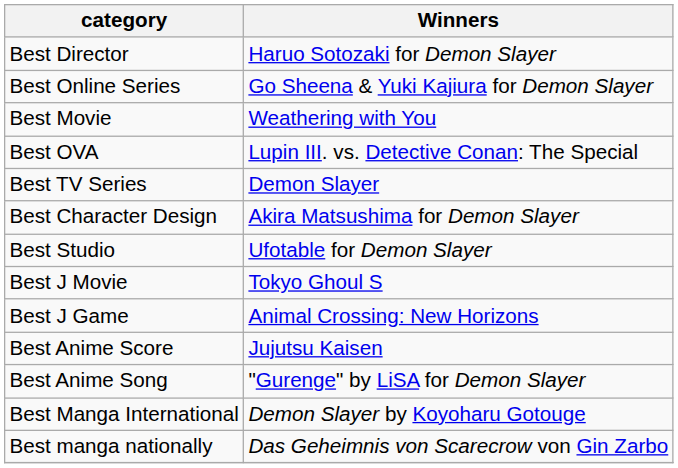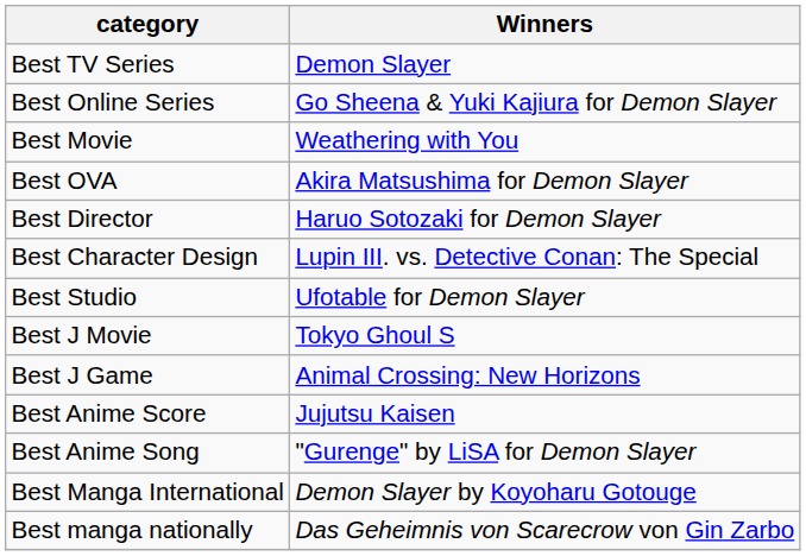 <table class="wikitable">
 <tr>
 <th>category</th>
 <th>Winners</th>
 </tr>
 <tr>
-<td>Best Director</td>
-<td><a href='#'>Haruo Sotozaki</a> for <em>Demon Slayer</em></td>
+<td>Best TV Series</td>
+<td><a href='#'>Demon Slayer</a></td>
 </tr>
 <tr>
 <td>Best Online Series</td>
 <td><a href='#'>Go Sheena</a> & <a href='#'>Yuki Kajiura</a> for <em>Demon Slayer</em></td>
 </tr>
 <tr>
 <td>Best Movie</td>
 <td><a href='#'>Weathering with You</a></td>
 </tr>
 <tr>
 <td>Best OVA</td>
-<td><a href='#'>Lupin III</a>. vs. <a href='#'>Detective Conan</a>: The Special</td>
+<td><a href='#'>Akira Matsushima</a> for <em>Demon Slayer</em></td>
 </tr>
 <tr>
-<td>Best TV Series</td>
-<td><a href='#'>Demon Slayer</a></td>
+<td>Best Director</td>
+<td><a href='#'>Haruo Sotozaki</a> for <em>Demon Slayer</em></td>
 </tr>
 <tr>
 <td>Best Character Design</td>
-<td><a href='#'>Akira Matsushima</a> for <em>Demon Slayer</em></td>
+<td><a href='#'>Lupin III</a>. vs. <a href='#'>Detective Conan</a>: The Special</td>
 </tr>
 <tr>
 <td>Best Studio</td>
 <td><a href='#'>Ufotable</a> for <em>Demon Slayer</em></td>
 </tr>
 <tr>
 <td>Best J Movie</td>
 <td><a href='#'>Tokyo Ghoul S</a></td>
 </tr>
 <tr>
 <td>Best J Game</td>
 <td><a href='#'>Animal Crossing: New Horizons</a></td>
 </tr>
 <tr>
 <td>Best Anime Score</td>
 <td><a href='#'>Jujutsu Kaisen</a></td>
 </tr>
 <tr>
 <td>Best Anime Song</td>
 <td>"<a href='#'>Gurenge</a>" by <a href='#'>LiSA</a> for <em>Demon Slayer</em></td>
 </tr>
 <tr>
 <td>Best Manga International</td>
 <td><em>Demon Slayer</em> by <a href='#'>Koyoharu Gotouge</a></td>
 </tr>
 <tr>
 <td>Best manga nationally</td>
 <td><em>Das Geheimnis von Scarecrow</em> von <a href='#'>Gin Zarbo</a></td>
 </tr>
 <tr>
 </tr>
 </table>
